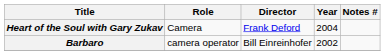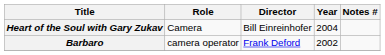 <table class="wikitable plainrowheaders sortable">
 <tr>
 <th scope="col">Title</th>
 <th scope="col">Role</th>
 <th scope="col">Director</th>
 <th scope="col">Year</th>
 <th scope="col" class="unsortable">Notes #</th>
 </tr>
 <tr>
 <th scope="row"><em>Heart of the Soul with Gary Zukav</em></th>
 <td>Camera</td>
-<td><a href='#'>Frank Deford</a></td>
+<td>Bill Einreinhofer</td>
 <td>2004</td>
 <td></td>
 </tr>
 <tr>
 <th scope="row"><em>Barbaro</em></th>
 <td>camera operator</td>
-<td>Bill Einreinhofer</td>
+<td><a href='#'>Frank Deford</a></td>
 <td>2002</td>
 <td></td>
 </tr>
 <tr>
 </tr>
 </table>
